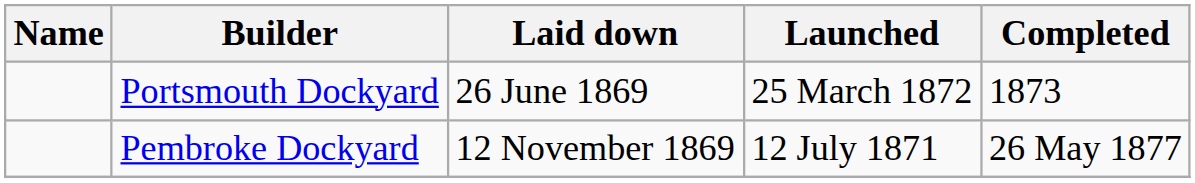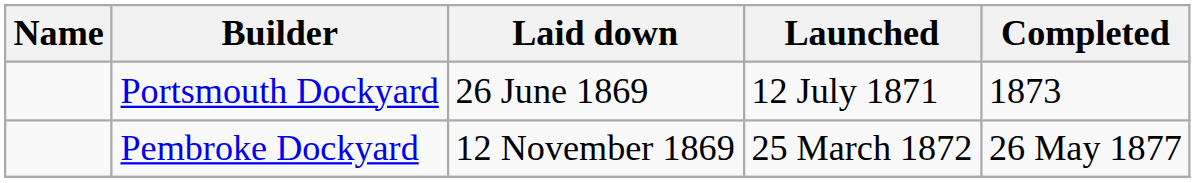 <table class="wikitable">
 <tr>
 <th>Name</th>
 <th>Builder</th>
 <th>Laid down</th>
 <th>Launched</th>
 <th>Completed</th>
 </tr>
 <tr>
 <td></td>
 <td><a href='#'>Portsmouth Dockyard</a></td>
 <td>26 June 1869</td>
-<td>25 March 1872</td>
+<td>12 July 1871</td>
 <td>1873</td>
 </tr>
 <tr>
 <td></td>
 <td><a href='#'>Pembroke Dockyard</a></td>
 <td>12 November 1869</td>
-<td>12 July 1871</td>
+<td>25 March 1872</td>
 <td>26 May 1877</td>
 </tr>
 <tr>
 </tr>
 </table>
